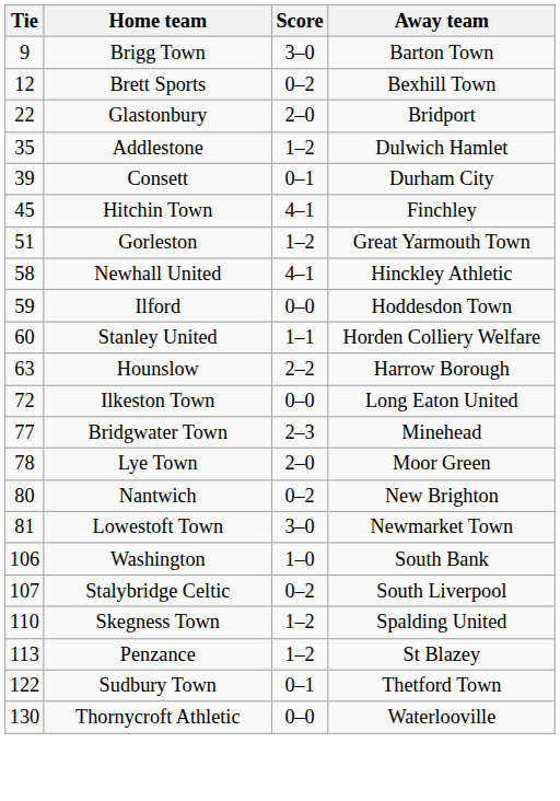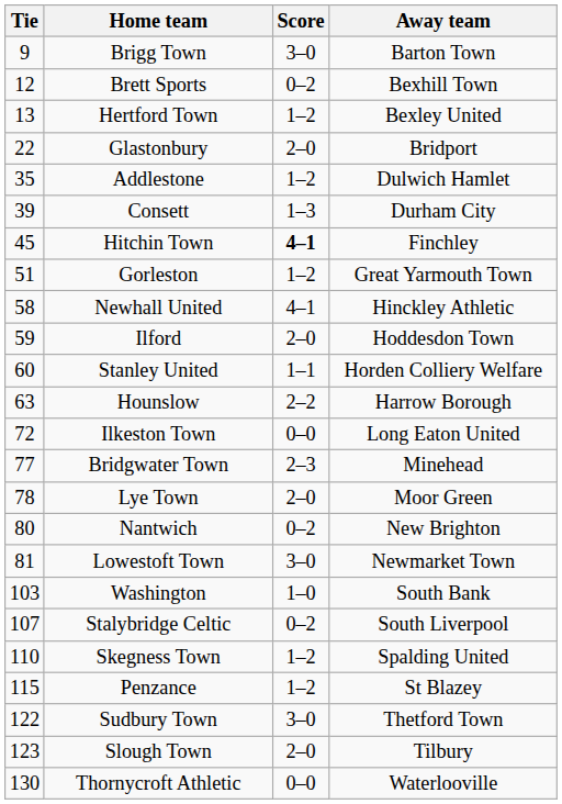 <table class="wikitable" style="text-align:center;">
 <tr>
 <th width=20>Tie</th>
 <th width=175>Home team</th>
 <th width=20>Score</th>
 <th width=175>Away team</th>
 </tr>
 <tr>
 <td>9</td>
 <td>Brigg Town</td>
 <td>3–0</td>
 <td>Barton Town</td>
 </tr>
 <tr>
 <td>12</td>
 <td>Brett Sports</td>
 <td>0–2</td>
 <td>Bexhill Town</td>
 </tr>
 <tr>
+<td>13</td>
+<td>Hertford Town</td>
+<td>1–2</td>
+<td>Bexley United</td>
+</tr>
+<tr>
 <td>22</td>
 <td>Glastonbury</td>
 <td>2–0</td>
 <td>Bridport</td>
 </tr>
 <tr>
 <td>35</td>
 <td>Addlestone</td>
 <td>1–2</td>
 <td>Dulwich Hamlet</td>
 </tr>
 <tr>
 <td>39</td>
 <td>Consett</td>
-<td>0–1</td>
+<td>1–3</td>
 <td>Durham City</td>
 </tr>
 <tr>
 <td>45</td>
 <td>Hitchin Town</td>
-<td>4–1</td>
+<td><strong>4–1</strong></td>
 <td>Finchley</td>
 </tr>
 <tr>
 <td>51</td>
 <td>Gorleston</td>
 <td>1–2</td>
 <td>Great Yarmouth Town</td>
 </tr>
 <tr>
 <td>58</td>
 <td>Newhall United</td>
 <td>4–1</td>
 <td>Hinckley Athletic</td>
 </tr>
 <tr>
 <td>59</td>
 <td>Ilford</td>
-<td>0–0</td>
+<td>2–0</td>
 <td>Hoddesdon Town</td>
 </tr>
 <tr>
 <td>60</td>
 <td>Stanley United</td>
 <td>1–1</td>
 <td>Horden Colliery Welfare</td>
 </tr>
 <tr>
 <td>63</td>
 <td>Hounslow</td>
 <td>2–2</td>
 <td>Harrow Borough</td>
 </tr>
 <tr>
 <td>72</td>
 <td>Ilkeston Town</td>
 <td>0–0</td>
 <td>Long Eaton United</td>
 </tr>
 <tr>
 <td>77</td>
 <td>Bridgwater Town</td>
 <td>2–3</td>
 <td>Minehead</td>
 </tr>
 <tr>
 <td>78</td>
 <td>Lye Town</td>
 <td>2–0</td>
 <td>Moor Green</td>
 </tr>
 <tr>
 <td>80</td>
 <td>Nantwich</td>
 <td>0–2</td>
 <td>New Brighton</td>
 </tr>
 <tr>
 <td>81</td>
 <td>Lowestoft Town</td>
 <td>3–0</td>
 <td>Newmarket Town</td>
 </tr>
 <tr>
-<td>106</td>
+<td>103</td>
 <td>Washington</td>
 <td>1–0</td>
 <td>South Bank</td>
 </tr>
 <tr>
 <td>107</td>
 <td>Stalybridge Celtic</td>
 <td>0–2</td>
 <td>South Liverpool</td>
 </tr>
 <tr>
 <td>110</td>
 <td>Skegness Town</td>
 <td>1–2</td>
 <td>Spalding United</td>
 </tr>
 <tr>
-<td>113</td>
+<td>115</td>
 <td>Penzance</td>
 <td>1–2</td>
 <td>St Blazey</td>
 </tr>
 <tr>
 <td>122</td>
 <td>Sudbury Town</td>
-<td>0–1</td>
+<td>3–0</td>
 <td>Thetford Town</td>
+</tr>
+<tr>
+<td>123</td>
+<td>Slough Town</td>
+<td>2–0</td>
+<td>Tilbury</td>
 </tr>
 <tr>
 <td>130</td>
 <td>Thornycroft Athletic</td>
 <td>0–0</td>
 <td>Waterlooville</td>
 </tr>
 </table>
